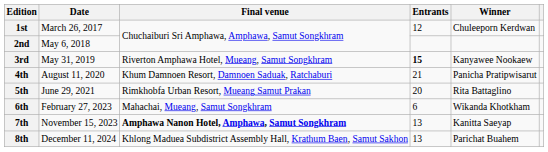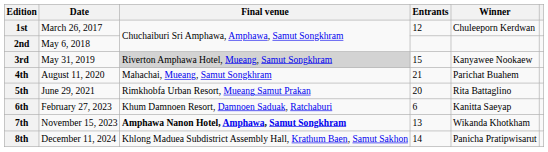 <table class="wikitable defaultcenter col2left col3left col5left" style="font-size:95%;">
 <tr>
 <th>Edition</th>
 <th>Date</th>
 <th>Final venue</th>
 <th>Entrants</th>
 <th>Winner</th>
 <th></th>
 </tr>
 <tr>
 <th>1st</th>
 <td>March 26, 2017</td>
 <td rowspan=2>Chuchaiburi Sri Amphawa, <a href='#'>Amphawa</a>, <a href='#'>Samut Songkhram</a></td>
 <td>12</td>
 <td>Chuleeporn Kerdwan</td>
 <td></td>
 </tr>
 <tr>
 <th>2nd</th>
 <td>May 6, 2018</td>
 <td></td>
 <td></td>
 <td></td>
 </tr>
 <tr>
 <th>3rd</th>
 <td>May 31, 2019</td>
-<td>Riverton Amphawa Hotel, <a href='#'>Mueang</a>, <a href='#'>Samut Songkhram</a></td>
-<td><strong>15</strong></td>
+<td style="background: lightgrey;">Riverton Amphawa Hotel, <a href='#'>Mueang</a>, <a href='#'>Samut Songkhram</a></td>
+<td>15</td>
 <td>Kanyawee Nookaew</td>
 <td></td>
 </tr>
 <tr>
 <th>4th</th>
 <td>August 11, 2020</td>
-<td>Khum Damnoen Resort, <a href='#'>Damnoen Saduak</a>, <a href='#'>Ratchaburi</a></td>
+<td>Mahachai, <a href='#'>Mueang</a>, <a href='#'>Samut Songkhram</a></td>
 <td>21</td>
-<td>Panicha Pratipwisarut</td>
+<td>Parichat Buahem</td>
 <td></td>
 </tr>
 <tr>
 <th>5th</th>
 <td>June 29, 2021</td>
 <td>Rimkhobfa Urban Resort, <a href='#'>Mueang Samut Prakan</a></td>
 <td>20</td>
 <td>Rita Battaglino</td>
 <td></td>
 </tr>
 <tr>
 <th>6th</th>
 <td>February 27, 2023</td>
-<td>Mahachai, <a href='#'>Mueang</a>, <a href='#'>Samut Songkhram</a></td>
+<td>Khum Damnoen Resort, <a href='#'>Damnoen Saduak</a>, <a href='#'>Ratchaburi</a></td>
 <td>6</td>
-<td>Wikanda Khotkham</td>
+<td>Kanitta Saeyap</td>
 <td></td>
 </tr>
 <tr>
 <th>7th</th>
 <td>November 15, 2023</td>
 <td><strong>Amphawa Nanon Hotel, <a href='#'>Amphawa</a>, <a href='#'>Samut Songkhram</a></strong></td>
 <td>13</td>
-<td>Kanitta Saeyap</td>
+<td>Wikanda Khotkham</td>
 <td></td>
 </tr>
 <tr>
 <th>8th</th>
 <td>December 11, 2024</td>
 <td>Khlong Maduea Subdistrict Assembly Hall, <a href='#'>Krathum Baen</a>, <a href='#'>Samut Sakhon</a></td>
-<td>13</td>
-<td>Parichat Buahem</td>
+<td>14</td>
+<td>Panicha Pratipwisarut</td>
 <td></td>
 </tr>
 </table>
